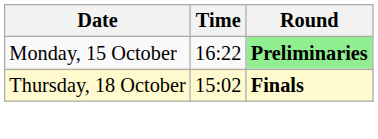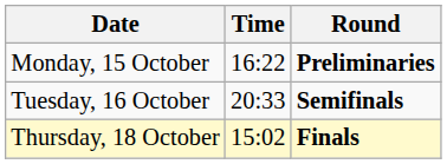 <table class="wikitable">
 <tr>
 <th>Date</th>
 <th>Time</th>
 <th>Round</th>
 </tr>
 <tr>
 <td>Monday, 15 October</td>
 <td>16:22</td>
-<td style="background: lightgreen;"><strong>Preliminaries</strong></td>
+<td><strong>Preliminaries</strong></td>
+</tr>
+<tr>
+<td>Tuesday, 16 October</td>
+<td>20:33</td>
+<td><strong>Semifinals</strong></td>
 </tr>
 <tr style=background:lemonchiffon>
 <td>Thursday, 18 October</td>
 <td>15:02</td>
 <td><strong>Finals</strong></td>
 </tr>
 </table>
